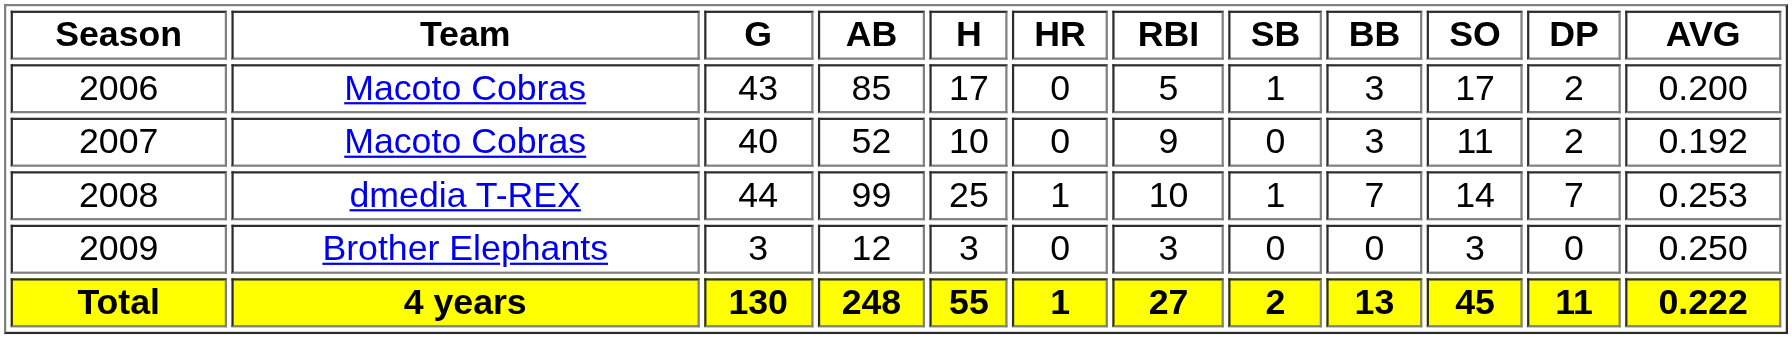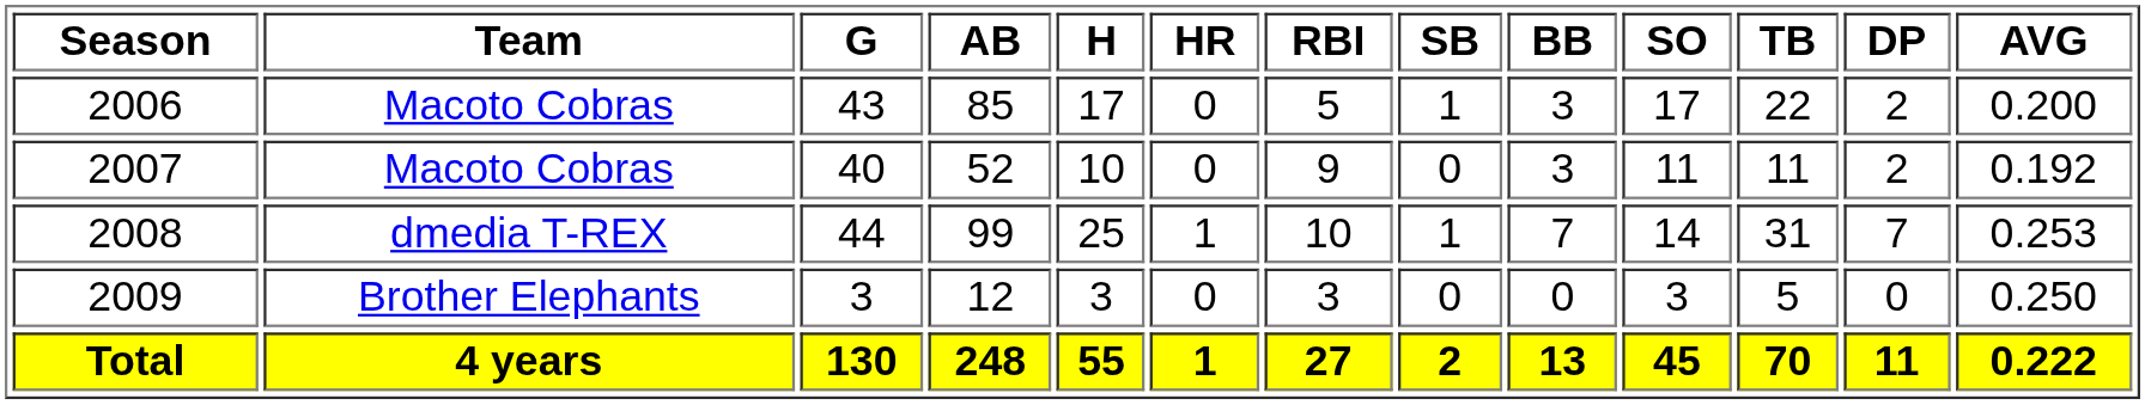 <table Border=1 WIDTH=800PX>
 <tr align=center>
 <th>Season</th>
 <th>Team</th>
 <th>G</th>
 <th>AB</th>
 <th>H</th>
 <th>HR</th>
 <th>RBI</th>
 <th>SB</th>
 <th>BB</th>
 <th>SO</th>
+<th>TB</th>
 <th>DP</th>
 <th>AVG</th>
 </tr>
 <tr align=center>
 <td>2006</td>
 <td><a href='#'>Macoto Cobras</a></td>
 <td>43</td>
 <td>85</td>
 <td>17</td>
 <td>0</td>
 <td>5</td>
 <td>1</td>
 <td>3</td>
 <td>17</td>
+<td>22</td>
 <td>2</td>
 <td>0.200</td>
 </tr>
 <tr align=center>
 <td>2007</td>
 <td><a href='#'>Macoto Cobras</a></td>
 <td>40</td>
 <td>52</td>
 <td>10</td>
 <td>0</td>
 <td>9</td>
 <td>0</td>
 <td>3</td>
+<td>11</td>
 <td>11</td>
 <td>2</td>
 <td>0.192</td>
 </tr>
 <tr align=center>
 <td>2008</td>
 <td><a href='#'>dmedia T-REX</a></td>
 <td>44</td>
 <td>99</td>
 <td>25</td>
 <td>1</td>
 <td>10</td>
 <td>1</td>
 <td>7</td>
 <td>14</td>
+<td>31</td>
 <td>7</td>
 <td>0.253</td>
 </tr>
 <tr align=center>
 <td>2009</td>
 <td><a href='#'>Brother Elephants</a></td>
 <td>3</td>
 <td>12</td>
 <td>3</td>
 <td>0</td>
 <td>3</td>
 <td>0</td>
 <td>0</td>
 <td>3</td>
+<td>5</td>
 <td>0</td>
 <td>0.250</td>
 </tr>
 <tr span style="background-color:yellow">
 <th>Total</th>
 <th>4 years</th>
 <th>130</th>
 <th>248</th>
 <th>55</th>
 <th>1</th>
 <th>27</th>
 <th>2</th>
 <th>13</th>
 <th>45</th>
+<th>70</th>
 <th>11</th>
 <th>0.222</th>
 </tr>
 </table>
